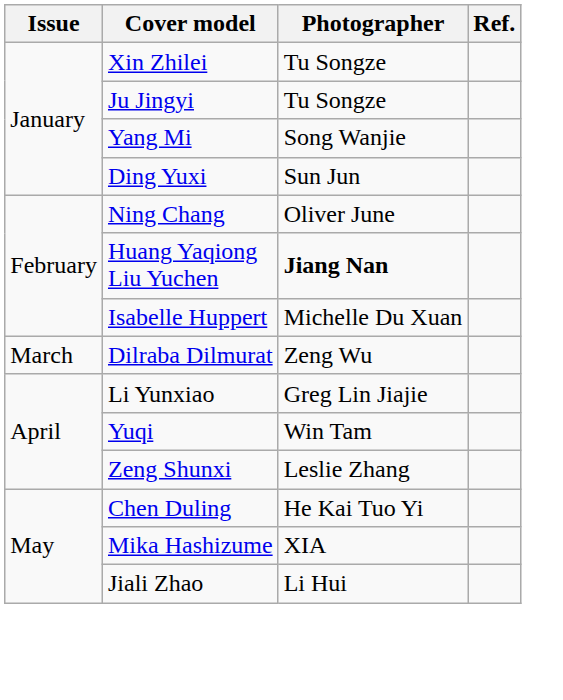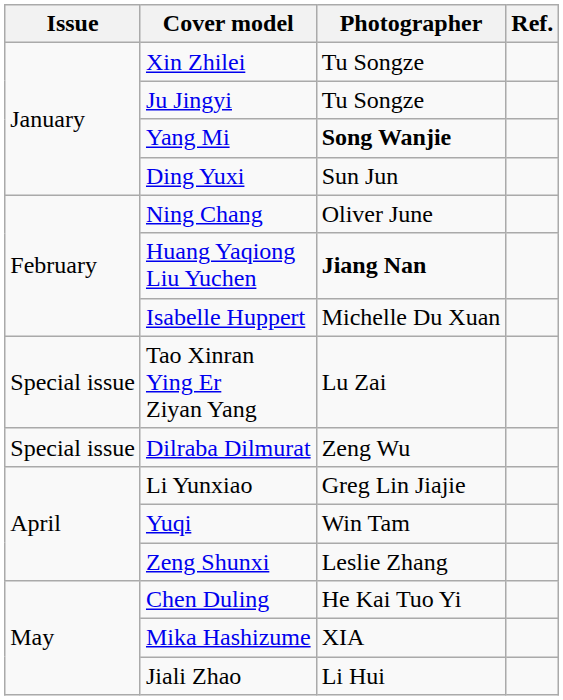 <table class="sortable wikitable">
 <tr>
 <th>Issue</th>
 <th>Cover model</th>
 <th>Photographer</th>
 <th>Ref.</th>
 </tr>
 <tr>
 <td rowspan="4">January</td>
 <td><a href='#'>Xin Zhilei</a></td>
 <td>Tu Songze</td>
 <td></td>
 </tr>
 <tr>
 <td><a href='#'>Ju Jingyi</a></td>
 <td>Tu Songze</td>
 <td></td>
 </tr>
 <tr>
 <td><a href='#'>Yang Mi</a></td>
-<td>Song Wanjie</td>
+<td><strong>Song Wanjie</strong></td>
 <td></td>
 </tr>
 <tr>
 <td><a href='#'>Ding Yuxi</a></td>
 <td>Sun Jun</td>
 <td></td>
 </tr>
 <tr>
 <td rowspan="3">February</td>
 <td><a href='#'>Ning Chang</a></td>
 <td>Oliver June</td>
 <td></td>
 </tr>
 <tr>
 <td><a href='#'>Huang Yaqiong</a><br><a href='#'>Liu Yuchen</a></td>
 <td><strong>Jiang Nan</strong></td>
 <td></td>
 </tr>
 <tr>
 <td><a href='#'>Isabelle Huppert</a></td>
 <td>Michelle Du Xuan</td>
 <td></td>
 </tr>
 <tr>
-<td>March</td>
+<td>Special issue</td>
+<td>Tao Xinran<br><a href='#'>Ying Er</a><br>Ziyan Yang</td>
+<td>Lu Zai</td>
+<td></td>
+</tr>
+<tr>
+<td>Special issue</td>
 <td><a href='#'>Dilraba Dilmurat</a></td>
 <td>Zeng Wu</td>
 <td></td>
 </tr>
 <tr>
 <td rowspan="3">April</td>
 <td>Li Yunxiao</td>
 <td>Greg Lin Jiajie</td>
 <td></td>
 </tr>
 <tr>
 <td><a href='#'>Yuqi</a></td>
 <td>Win Tam</td>
 <td></td>
 </tr>
 <tr>
 <td><a href='#'>Zeng Shunxi</a></td>
 <td>Leslie Zhang</td>
 <td></td>
 </tr>
 <tr>
 <td rowspan="3">May</td>
 <td><a href='#'>Chen Duling</a></td>
 <td>He Kai Tuo Yi</td>
 <td></td>
 </tr>
 <tr>
 <td><a href='#'>Mika Hashizume</a></td>
 <td>XIA</td>
 <td></td>
 </tr>
 <tr>
 <td>Jiali Zhao</td>
 <td>Li Hui</td>
 <td></td>
 </tr>
 </table>
